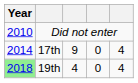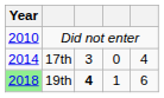 <table class="wikitable" style="text-align: center;">
 <tr>
 <th>Year</th>
 <th></th>
 <th width=25px></th>
 <th width=25px></th>
 <th width=25px></th>
 </tr>
 <tr>
 <td> <a href='#'>2010</a></td>
 <td colspan=4><em>Did not enter</em></td>
 </tr>
 <tr>
 <td> <a href='#'>2014</a></td>
 <td>17th</td>
-<td>9</td>
+<td>3</td>
 <td>0</td>
 <td>4</td>
 </tr>
 <tr>
 <td style="background: lightgreen;"> <a href='#'>2018</a></td>
 <td>19th</td>
-<td>4</td>
-<td>0</td>
-<td>4</td>
+<td><strong>4</strong></td>
+<td>1</td>
+<td>6</td>
 </tr>
 </table>
